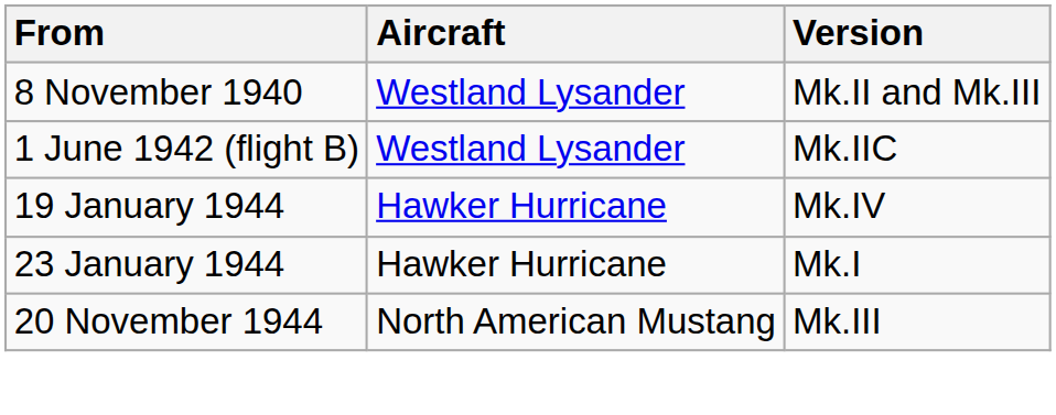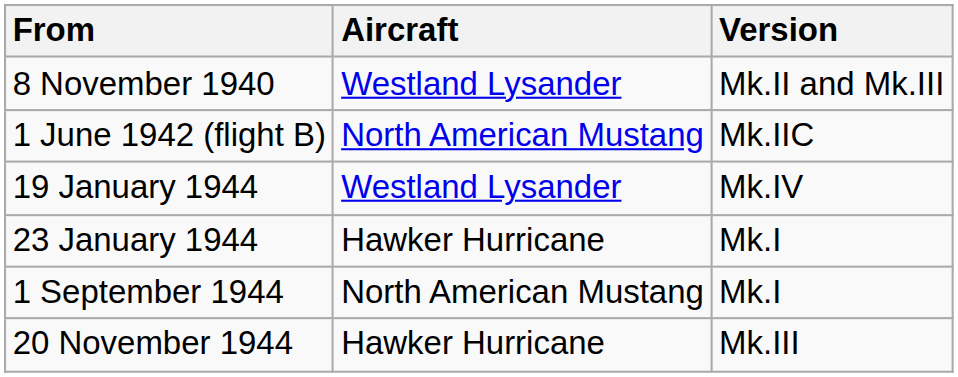 <table class="wikitable">
 <tr>
 <th style="text-align: left;">From</th>
 <th style="text-align: left;">Aircraft</th>
 <th style="text-align: left;">Version</th>
 </tr>
 <tr>
 <td>8 November 1940</td>
 <td><a href='#'>Westland Lysander</a></td>
 <td>Mk.II and Mk.III</td>
 </tr>
 <tr>
 <td>1 June 1942 (flight B)</td>
-<td><a href='#'>Westland Lysander</a></td>
+<td><a href='#'>North American Mustang</a></td>
 <td>Mk.IIC</td>
 </tr>
 <tr>
 <td>19 January 1944</td>
-<td><a href='#'>Hawker Hurricane</a></td>
+<td><a href='#'>Westland Lysander</a></td>
 <td>Mk.IV</td>
 </tr>
 <tr>
 <td>23 January 1944</td>
 <td>Hawker Hurricane</td>
 <td>Mk.I</td>
 </tr>
 <tr>
+<td>1 September 1944</td>
+<td>North American Mustang</td>
+<td>Mk.I</td>
+</tr>
+<tr>
 <td>20 November 1944</td>
-<td>North American Mustang</td>
+<td>Hawker Hurricane</td>
 <td>Mk.III</td>
 </tr>
 </table>
